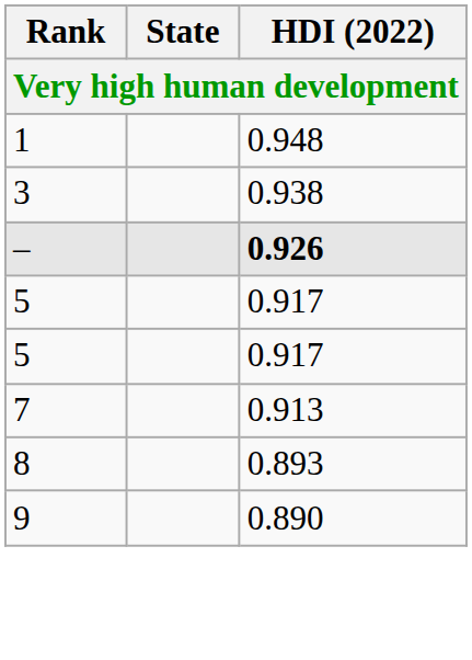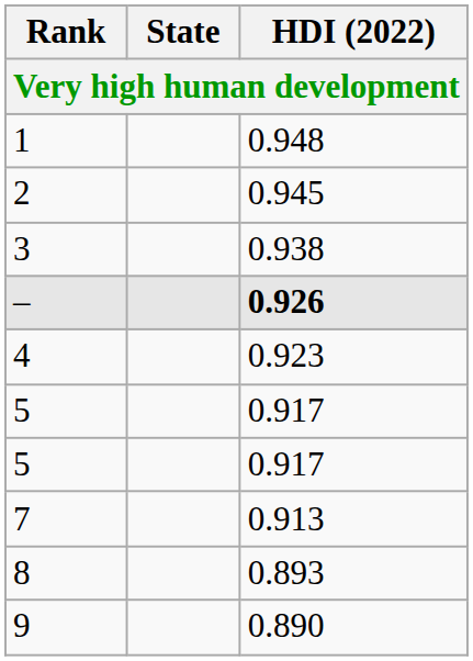 <table class="wikitable sortable">
 <tr>
 <th>Rank</th>
 <th>State</th>
 <th>HDI (2022)</th>
 </tr>
 <tr>
 <th colspan="3" style="color:#090;">Very high human development</th>
 </tr>
 <tr>
 <td>1</td>
 <td></td>
 <td>0.948</td>
 </tr>
 <tr>
+<td>2</td>
+<td></td>
+<td>0.945</td>
+</tr>
+<tr>
 <td>3</td>
 <td></td>
 <td>0.938</td>
 </tr>
 <tr style="background:#e6e6e6">
 <td>–</td>
 <td><strong></strong></td>
 <td><strong>0.926</strong></td>
+</tr>
+<tr>
+<td>4</td>
+<td></td>
+<td>0.923</td>
 </tr>
 <tr>
 <td>5</td>
 <td></td>
 <td>0.917</td>
 </tr>
 <tr>
 <td>5</td>
 <td></td>
 <td>0.917</td>
 </tr>
 <tr>
 <td>7</td>
 <td></td>
 <td>0.913</td>
 </tr>
 <tr>
 <td>8</td>
 <td></td>
 <td>0.893</td>
 </tr>
 <tr>
 <td>9</td>
 <td></td>
 <td>0.890</td>
 </tr>
 </table>
